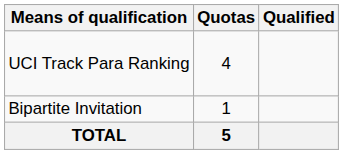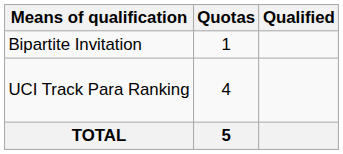 <table class="wikitable">
 <tr>
 <th>Means of qualification</th>
 <th>Quotas</th>
 <th>Qualified</th>
 </tr>
 <tr>
+<td>Bipartite Invitation</td>
+<td align=center>1</td>
+<td></td>
+</tr>
+<tr>
 <td>UCI Track Para Ranking</td>
 <td align=center>4</td>
 <td><br><br><br></td>
-</tr>
-<tr>
-<td>Bipartite Invitation</td>
-<td align=center>1</td>
-<td></td>
 </tr>
 <tr>
 <th>TOTAL</th>
 <th>5</th>
 <th></th>
 </tr>
 </table>
